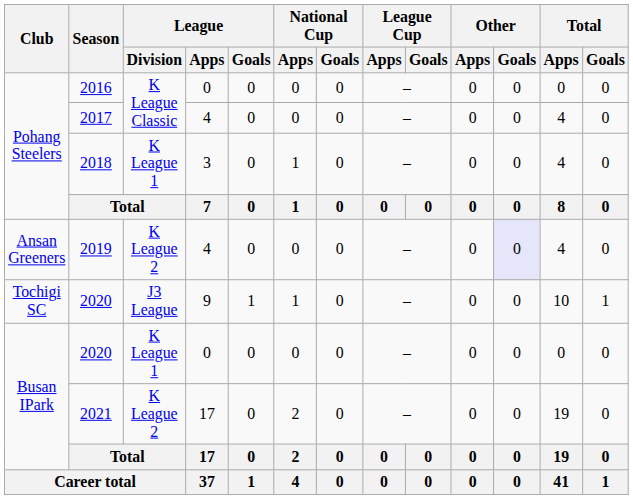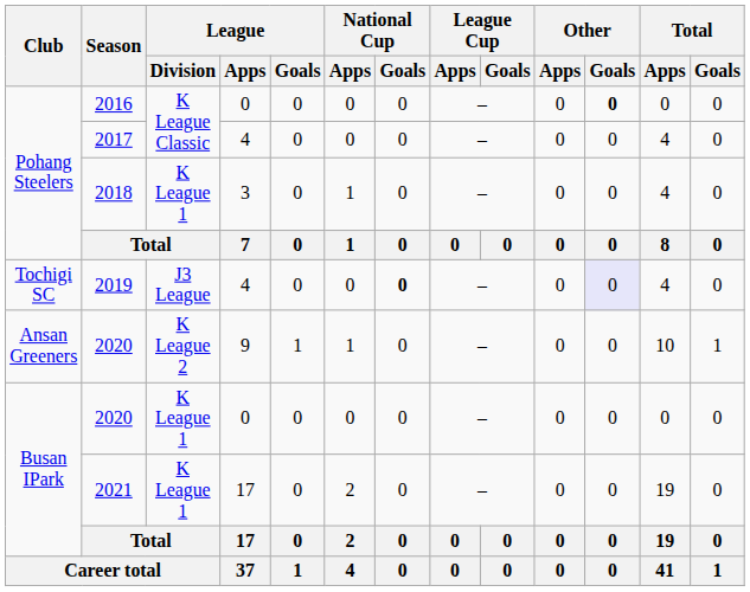 <table class="wikitable" style="text-align: center">
 <tr>
 <th rowspan="2">Club</th>
 <th rowspan="2">Season</th>
 <th colspan="3">League</th>
 <th colspan="2">National Cup</th>
 <th colspan="2">League Cup</th>
 <th colspan="2">Other</th>
 <th colspan="2">Total</th>
 </tr>
 <tr>
 <th>Division</th>
 <th>Apps</th>
 <th>Goals</th>
 <th>Apps</th>
 <th>Goals</th>
 <th>Apps</th>
 <th>Goals</th>
 <th>Apps</th>
 <th>Goals</th>
 <th>Apps</th>
 <th>Goals</th>
 </tr>
 <tr>
 <td rowspan="4"><a href='#'>Pohang Steelers</a></td>
 <td><a href='#'>2016</a></td>
 <td rowspan="2"><a href='#'>K League Classic</a></td>
 <td>0</td>
 <td>0</td>
 <td>0</td>
 <td>0</td>
 <td colspan="2">–</td>
 <td>0</td>
-<td>0</td>
+<td><strong>0</strong></td>
 <td>0</td>
 <td>0</td>
 </tr>
 <tr>
 <td><a href='#'>2017</a></td>
 <td>4</td>
 <td>0</td>
 <td>0</td>
 <td>0</td>
 <td colspan="2">–</td>
 <td>0</td>
 <td>0</td>
 <td>4</td>
 <td>0</td>
 </tr>
 <tr>
 <td><a href='#'>2018</a></td>
 <td><a href='#'>K League 1</a></td>
 <td>3</td>
 <td>0</td>
 <td>1</td>
 <td>0</td>
 <td colspan="2">–</td>
 <td>0</td>
 <td>0</td>
 <td>4</td>
 <td>0</td>
 </tr>
 <tr>
 <th colspan=2>Total</th>
 <th>7</th>
 <th>0</th>
 <th>1</th>
 <th>0</th>
 <th>0</th>
 <th>0</th>
 <th>0</th>
 <th>0</th>
 <th>8</th>
 <th>0</th>
 </tr>
 <tr>
-<td><a href='#'>Ansan Greeners</a></td>
+<td><a href='#'>Tochigi SC</a></td>
 <td><a href='#'>2019</a></td>
-<td><a href='#'>K League 2</a></td>
+<td><a href='#'>J3 League</a></td>
 <td>4</td>
 <td>0</td>
 <td>0</td>
-<td>0</td>
+<td><strong>0</strong></td>
 <td colspan="2">–</td>
 <td>0</td>
 <td style="background: lavender;">0</td>
 <td>4</td>
 <td>0</td>
 </tr>
 <tr>
-<td><a href='#'>Tochigi SC</a></td>
+<td><a href='#'>Ansan Greeners</a></td>
 <td><a href='#'>2020</a></td>
-<td><a href='#'>J3 League</a></td>
+<td><a href='#'>K League 2</a></td>
 <td>9</td>
 <td>1</td>
 <td>1</td>
 <td>0</td>
 <td colspan="2">–</td>
 <td>0</td>
 <td>0</td>
 <td>10</td>
 <td>1</td>
 </tr>
 <tr>
 <td rowspan="3"><a href='#'>Busan IPark</a></td>
 <td><a href='#'>2020</a></td>
 <td><a href='#'>K League 1</a></td>
 <td>0</td>
 <td>0</td>
 <td>0</td>
 <td>0</td>
 <td colspan="2">–</td>
 <td>0</td>
 <td>0</td>
 <td>0</td>
 <td>0</td>
 </tr>
 <tr>
 <td><a href='#'>2021</a></td>
-<td><a href='#'>K League 2</a></td>
+<td><a href='#'>K League 1</a></td>
 <td>17</td>
 <td>0</td>
 <td>2</td>
 <td>0</td>
 <td colspan="2">–</td>
 <td>0</td>
 <td>0</td>
 <td>19</td>
 <td>0</td>
 </tr>
 <tr>
 <th colspan=2>Total</th>
 <th>17</th>
 <th>0</th>
 <th>2</th>
 <th>0</th>
 <th>0</th>
 <th>0</th>
 <th>0</th>
 <th>0</th>
 <th>19</th>
 <th>0</th>
 </tr>
 <tr>
 <th colspan=3>Career total</th>
 <th>37</th>
 <th>1</th>
 <th>4</th>
 <th>0</th>
 <th>0</th>
 <th>0</th>
 <th>0</th>
 <th>0</th>
 <th>41</th>
 <th>1</th>
 </tr>
 </table>
